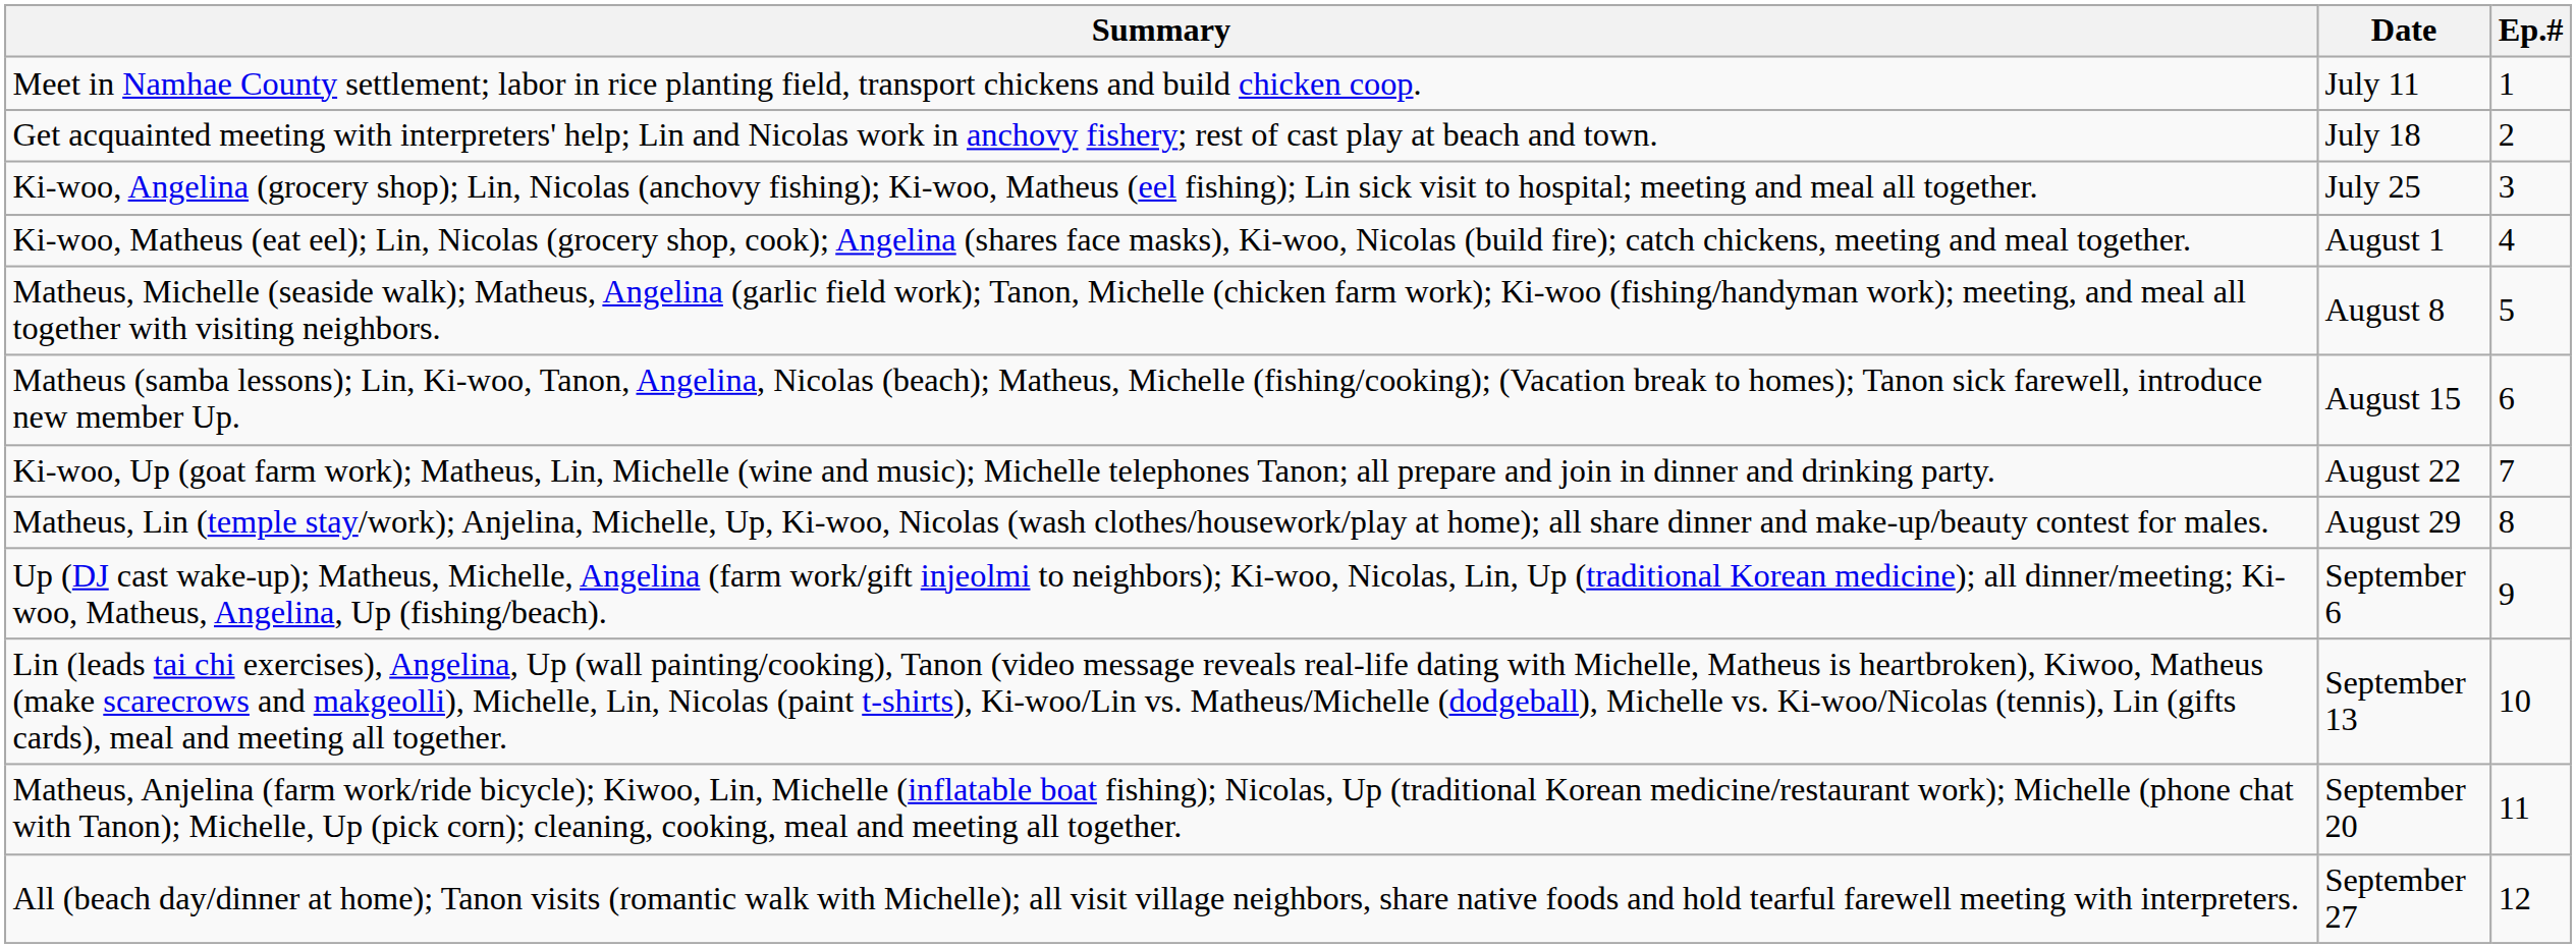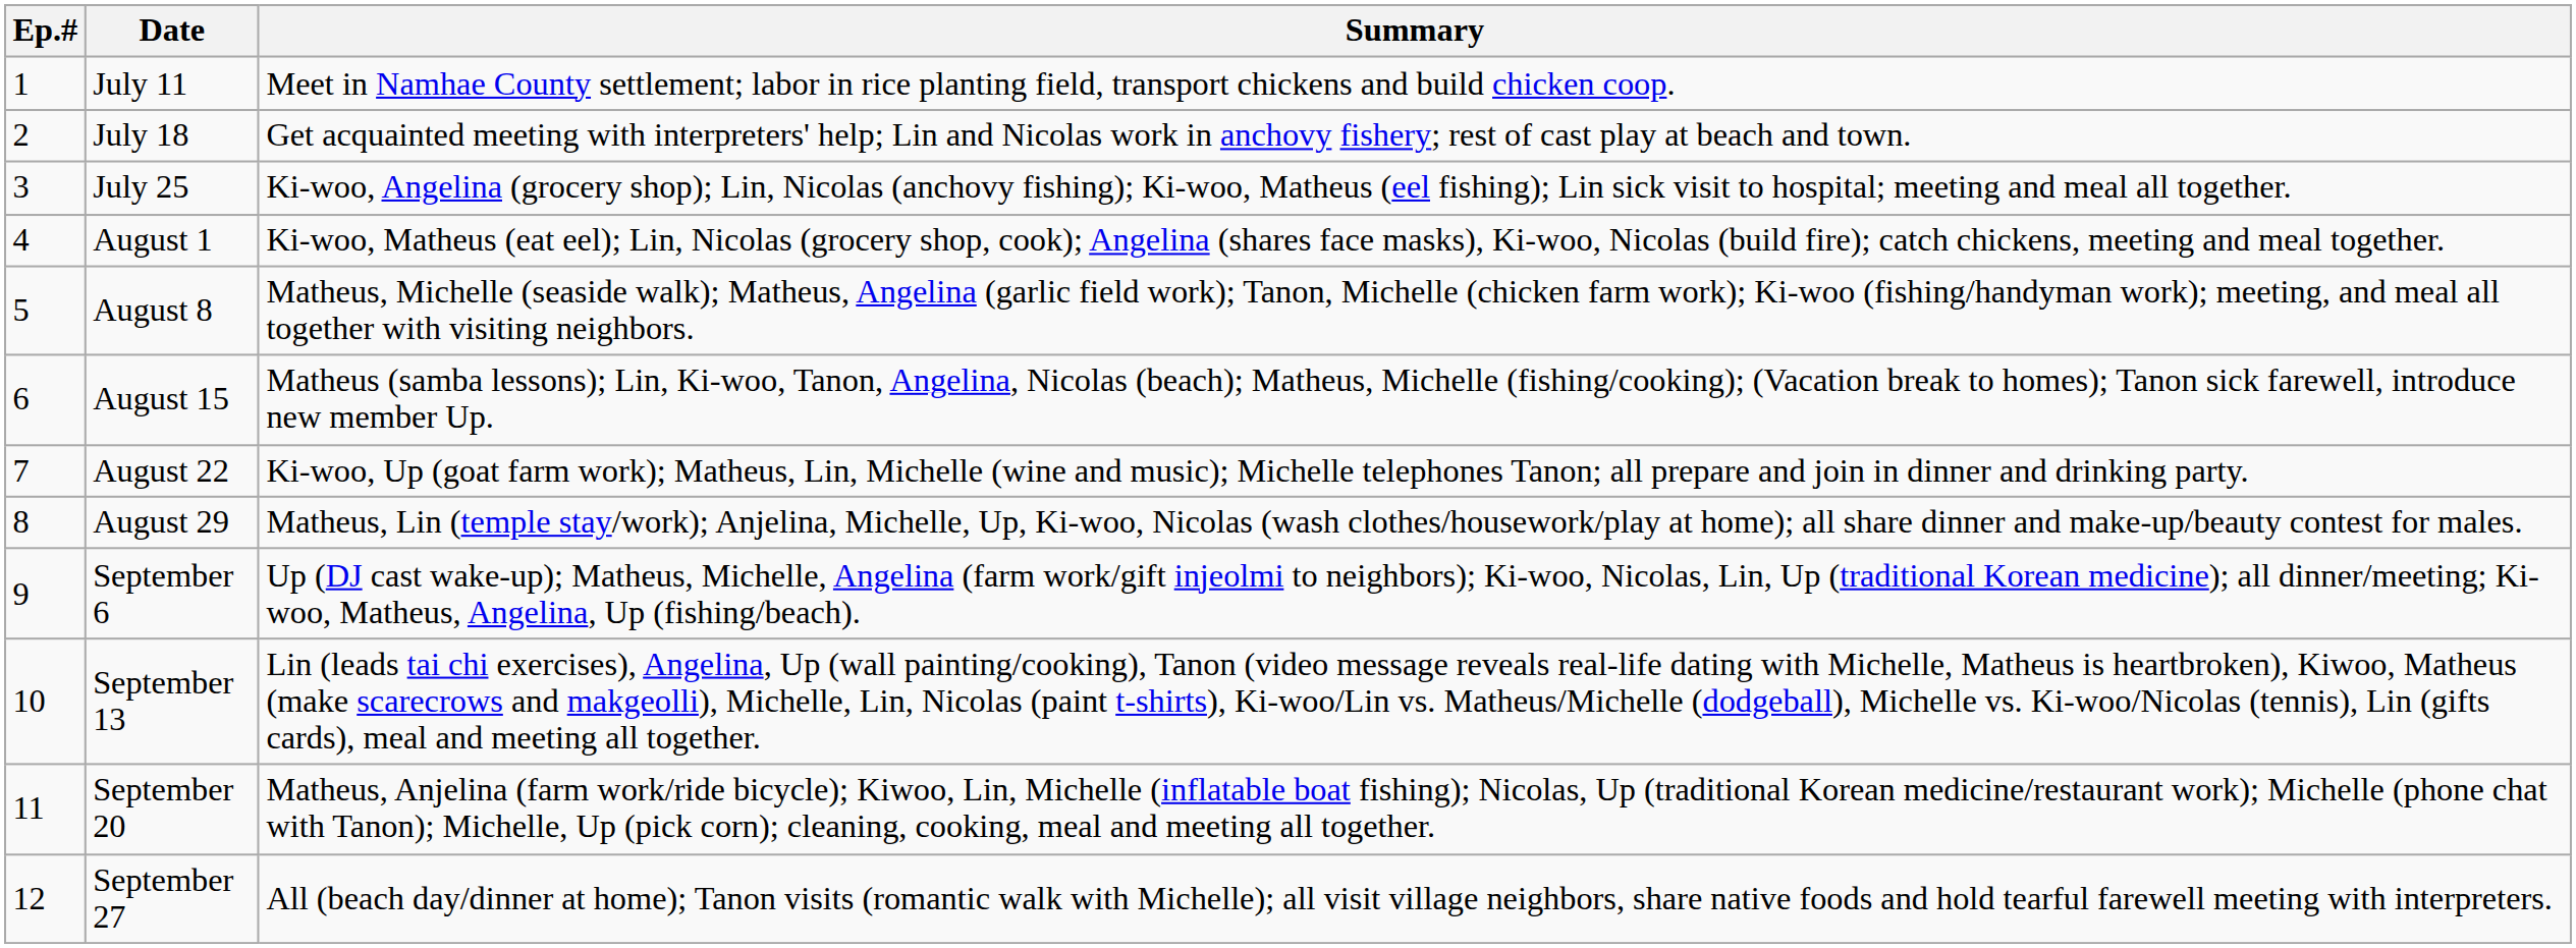 <table class="wikitable">
 <tr>
+<th>Ep.#</th>
+<th>Date</th>
 <th>Summary</th>
-<th>Date</th>
-<th>Ep.#</th>
 </tr>
 <tr>
+<td>1</td>
+<td>July 11</td>
 <td>Meet in <a href='#'>Namhae County</a> settlement; labor in rice planting field, transport chickens and build <a href='#'>chicken coop</a>.</td>
-<td>July 11</td>
-<td>1</td>
 </tr>
 <tr>
+<td>2</td>
+<td>July 18</td>
 <td>Get acquainted meeting with interpreters' help; Lin and Nicolas work in <a href='#'>anchovy</a> <a href='#'>fishery</a>; rest of cast play at beach and town.</td>
-<td>July 18</td>
-<td>2</td>
 </tr>
 <tr>
+<td>3</td>
+<td>July 25</td>
 <td>Ki-woo, <a href='#'>Angelina</a> (grocery shop); Lin, Nicolas (anchovy fishing); Ki-woo, Matheus (<a href='#'>eel</a> fishing); Lin sick visit to hospital; meeting and meal all together.</td>
-<td>July 25</td>
-<td>3</td>
 </tr>
 <tr>
+<td>4</td>
+<td>August 1</td>
 <td>Ki-woo, Matheus (eat eel); Lin, Nicolas (grocery shop, cook); <a href='#'>Angelina</a> (shares face masks), Ki-woo, Nicolas (build fire); catch chickens, meeting and meal together.</td>
-<td>August 1</td>
-<td>4</td>
 </tr>
 <tr>
+<td>5</td>
+<td>August 8</td>
 <td>Matheus, Michelle (seaside walk); Matheus, <a href='#'>Angelina</a> (garlic field work); Tanon, Michelle (chicken farm work); Ki-woo (fishing/handyman work); meeting, and meal all together with visiting neighbors.</td>
-<td>August 8</td>
-<td>5</td>
 </tr>
 <tr>
+<td>6</td>
+<td>August 15</td>
 <td>Matheus (samba lessons); Lin, Ki-woo, Tanon, <a href='#'>Angelina</a>, Nicolas (beach); Matheus, Michelle (fishing/cooking); (Vacation break to homes); Tanon sick farewell, introduce new member Up.</td>
-<td>August 15</td>
-<td>6</td>
 </tr>
 <tr>
+<td>7</td>
+<td>August 22</td>
 <td>Ki-woo, Up (goat farm work); Matheus, Lin, Michelle (wine and music); Michelle telephones Tanon; all prepare and join in dinner and drinking party.</td>
-<td>August 22</td>
-<td>7</td>
 </tr>
 <tr>
+<td>8</td>
+<td>August 29</td>
 <td>Matheus, Lin (<a href='#'>temple stay</a>/work); Anjelina, Michelle, Up, Ki-woo, Nicolas (wash clothes/housework/play at home); all share dinner and make-up/beauty contest for males.</td>
-<td>August 29</td>
-<td>8</td>
 </tr>
 <tr>
+<td>9</td>
+<td>September 6</td>
 <td>Up (<a href='#'>DJ</a> cast wake-up); Matheus, Michelle, <a href='#'>Angelina</a> (farm work/gift <a href='#'>injeolmi</a> to neighbors); Ki-woo, Nicolas, Lin, Up (<a href='#'>traditional Korean medicine</a>); all dinner/meeting; Ki-woo, Matheus, <a href='#'>Angelina</a>, Up (fishing/beach).</td>
-<td>September 6</td>
-<td>9</td>
 </tr>
 <tr>
+<td>10</td>
+<td>September 13</td>
 <td>Lin (leads <a href='#'>tai chi</a> exercises), <a href='#'>Angelina</a>, Up (wall painting/cooking), Tanon (video message reveals real-life dating with Michelle, Matheus is heartbroken), Kiwoo, Matheus (make <a href='#'>scarecrows</a> and <a href='#'>makgeolli</a>), Michelle, Lin, Nicolas (paint <a href='#'>t-shirts</a>), Ki-woo/Lin vs. Matheus/Michelle (<a href='#'>dodgeball</a>), Michelle vs. Ki-woo/Nicolas (tennis), Lin (gifts cards), meal and meeting all together.</td>
-<td>September 13</td>
-<td>10</td>
 </tr>
 <tr>
+<td>11</td>
+<td>September 20</td>
 <td>Matheus, Anjelina (farm work/ride bicycle); Kiwoo, Lin, Michelle (<a href='#'>inflatable boat</a> fishing); Nicolas, Up (traditional Korean medicine/restaurant work); Michelle (phone chat with Tanon); Michelle, Up (pick corn); cleaning, cooking, meal and meeting all together.</td>
-<td>September 20</td>
-<td>11</td>
 </tr>
 <tr>
+<td>12</td>
+<td>September 27</td>
 <td>All (beach day/dinner at home); Tanon visits (romantic walk with Michelle); all visit village neighbors, share native foods and hold tearful farewell meeting with interpreters.</td>
-<td>September 27</td>
-<td>12</td>
 </tr>
 </table>
